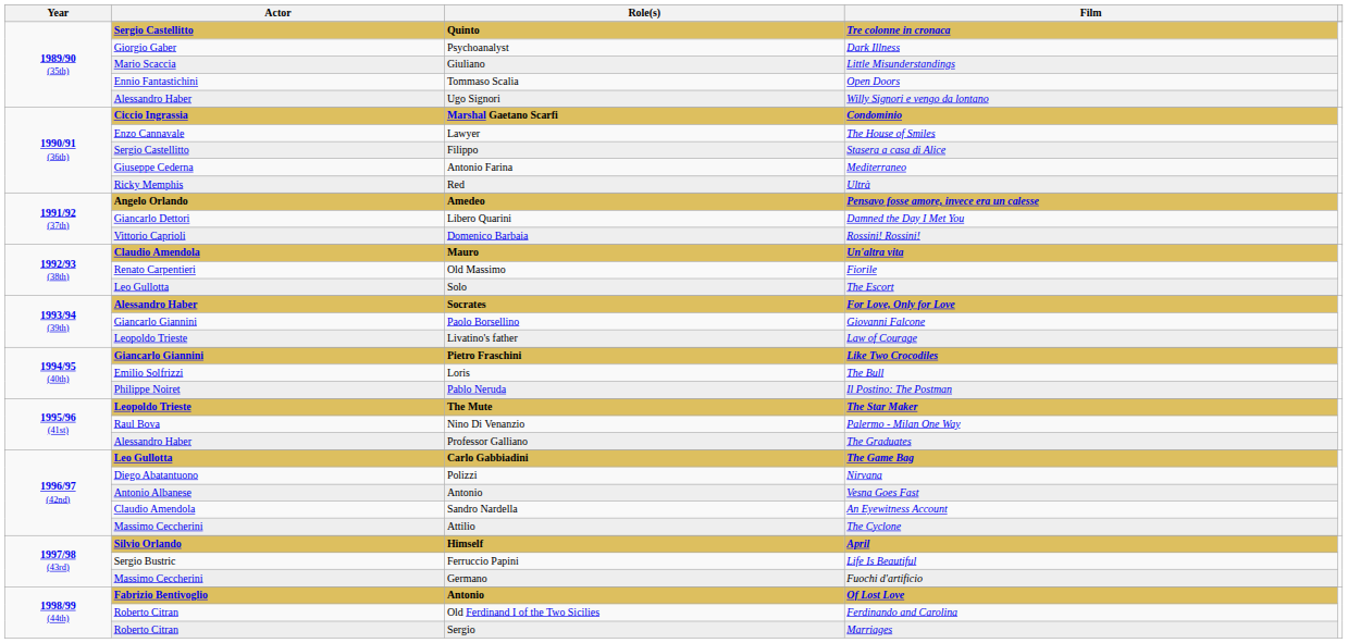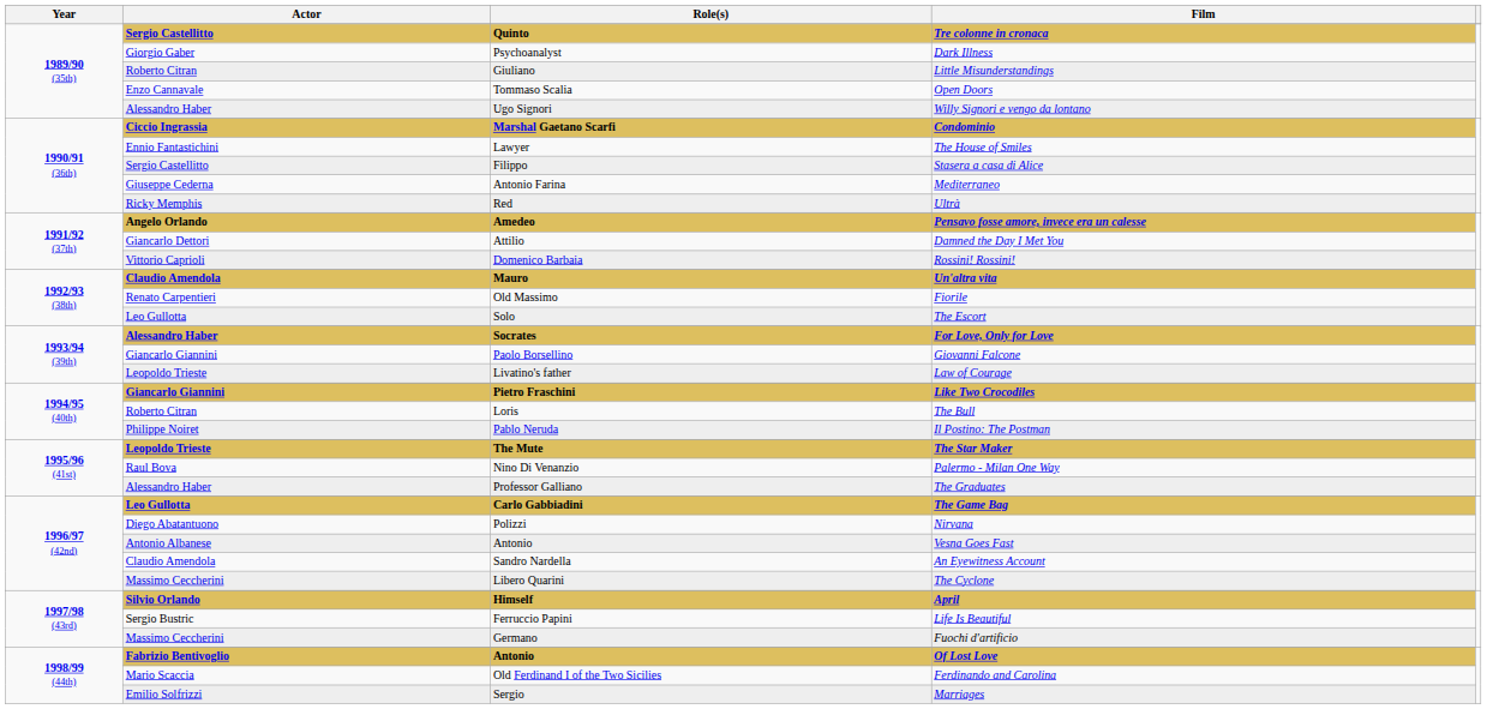 <table class="wikitable" style="width:100%">
 <tr bgcolor="#bebebe">
 <th width="8%">Year</th>
 <th width="25%">Actor</th>
 <th width="30%">Role(s)</th>
 <th width="70%">Film</th>
 <th width="2%" class="unstable"></th>
 </tr>
 <tr>
 <td rowspan=6 style="text-align:center"><strong><a href='#'>1989/90</a></strong><br><small><a href='#'>(35th)</a></small></td>
 </tr>
 <tr>
 <td style="background:#DDBF5F"><strong><a href='#'>Sergio Castellitto</a></strong></td>
 <td style="background:#DDBF5F"><strong>Quinto</strong></td>
 <td style="background:#DDBF5F"><strong><em><a href='#'>Tre colonne in cronaca</a></em></strong></td>
 <td rowspan=6 style="text-align:center"></td>
 </tr>
 <tr>
 <td><a href='#'>Giorgio Gaber</a></td>
 <td>Psychoanalyst</td>
 <td><em><a href='#'>Dark Illness</a></em></td>
 </tr>
 <tr style="background:#eee;">
-<td><a href='#'>Mario Scaccia</a></td>
+<td><a href='#'>Roberto Citran</a></td>
 <td>Giuliano</td>
 <td><em><a href='#'>Little Misunderstandings</a></em></td>
 </tr>
 <tr>
-<td><a href='#'>Ennio Fantastichini</a></td>
+<td><a href='#'>Enzo Cannavale</a></td>
 <td>Tommaso Scalia</td>
 <td><em><a href='#'>Open Doors</a></em></td>
 </tr>
 <tr style="background:#eee;">
 <td><a href='#'>Alessandro Haber</a></td>
 <td>Ugo Signori</td>
 <td><em><a href='#'>Willy Signori e vengo da lontano</a></em></td>
 </tr>
 <tr>
 <td rowspan=6 style="text-align:center"><strong><a href='#'>1990/91</a></strong><br><small><a href='#'>(36th)</a></small></td>
 </tr>
 <tr>
 <td style="background:#DDBF5F"><strong><a href='#'>Ciccio Ingrassia</a></strong></td>
 <td style="background:#DDBF5F"><strong><a href='#'>Marshal</a> Gaetano Scarfi</strong></td>
 <td style="background:#DDBF5F"><strong><em><a href='#'>Condominio</a></em></strong></td>
 <td rowspan=6 style="text-align:center"></td>
 </tr>
 <tr>
-<td><a href='#'>Enzo Cannavale</a></td>
+<td><a href='#'>Ennio Fantastichini</a></td>
 <td>Lawyer</td>
 <td><em><a href='#'>The House of Smiles</a></em></td>
 </tr>
 <tr style="background:#eee;">
 <td><a href='#'>Sergio Castellitto</a></td>
 <td>Filippo</td>
 <td><em><a href='#'>Stasera a casa di Alice</a></em></td>
 </tr>
 <tr>
 <td><a href='#'>Giuseppe Cederna</a></td>
 <td>Antonio Farina</td>
 <td><em><a href='#'>Mediterraneo</a></em></td>
 </tr>
 <tr style="background:#eee;">
 <td><a href='#'>Ricky Memphis</a></td>
 <td>Red</td>
 <td><em><a href='#'>Ultrà</a></em></td>
 </tr>
 <tr>
 <td rowspan=4 style="text-align:center"><strong><a href='#'>1991/92</a></strong><br><small><a href='#'>(37th)</a></small></td>
 </tr>
 <tr>
 <td style="background:#DDBF5F"><strong>Angelo Orlando</strong></td>
 <td style="background:#DDBF5F"><strong>Amedeo</strong></td>
 <td style="background:#DDBF5F"><strong><em><a href='#'>Pensavo fosse amore, invece era un calesse</a></em></strong></td>
 <td rowspan=4 style="text-align:center"></td>
 </tr>
 <tr>
 <td><a href='#'>Giancarlo Dettori</a></td>
-<td>Libero Quarini</td>
+<td>Attilio</td>
 <td><em><a href='#'>Damned the Day I Met You</a></em></td>
 </tr>
 <tr style="background:#eee;">
 <td><a href='#'>Vittorio Caprioli</a></td>
 <td><a href='#'>Domenico Barbaia</a></td>
 <td><em><a href='#'>Rossini! Rossini!</a></em></td>
 </tr>
 <tr>
 <td rowspan=4 style="text-align:center"><strong><a href='#'>1992/93</a></strong><br><small><a href='#'>(38th)</a></small></td>
 </tr>
 <tr>
 <td style="background:#DDBF5F"><strong><a href='#'>Claudio Amendola</a></strong></td>
 <td style="background:#DDBF5F"><strong>Mauro</strong></td>
 <td style="background:#DDBF5F"><strong><em><a href='#'>Un'altra vita</a></em></strong></td>
 <td rowspan=4 style="text-align:center"></td>
 </tr>
 <tr>
 <td><a href='#'>Renato Carpentieri</a></td>
 <td>Old Massimo</td>
 <td><em><a href='#'>Fiorile</a></em></td>
 </tr>
 <tr style="background:#eee;">
 <td><a href='#'>Leo Gullotta</a></td>
 <td>Solo</td>
 <td><em><a href='#'>The Escort</a></em></td>
 </tr>
 <tr>
 <td rowspan=4 style="text-align:center"><strong><a href='#'>1993/94</a></strong><br><small><a href='#'>(39th)</a></small></td>
 </tr>
 <tr>
 <td style="background:#DDBF5F"><strong><a href='#'>Alessandro Haber</a></strong></td>
 <td style="background:#DDBF5F"><strong>Socrates</strong></td>
 <td style="background:#DDBF5F"><strong><em><a href='#'>For Love, Only for Love</a></em></strong></td>
 <td rowspan=4 style="text-align:center"></td>
 </tr>
 <tr>
 <td><a href='#'>Giancarlo Giannini</a></td>
 <td><a href='#'>Paolo Borsellino</a></td>
 <td><em><a href='#'>Giovanni Falcone</a></em></td>
 </tr>
 <tr style="background:#eee;">
 <td><a href='#'>Leopoldo Trieste</a></td>
 <td>Livatino's father</td>
 <td><em><a href='#'>Law of Courage</a></em></td>
 </tr>
 <tr>
 <td rowspan=4 style="text-align:center"><strong><a href='#'>1994/95</a></strong><br><small><a href='#'>(40th)</a></small></td>
 </tr>
 <tr>
 <td style="background:#DDBF5F"><strong><a href='#'>Giancarlo Giannini</a></strong></td>
 <td style="background:#DDBF5F"><strong>Pietro Fraschini</strong></td>
 <td style="background:#DDBF5F"><strong><em><a href='#'>Like Two Crocodiles</a></em></strong></td>
 <td rowspan=4 style="text-align:center"></td>
 </tr>
 <tr>
-<td><a href='#'>Emilio Solfrizzi</a></td>
+<td><a href='#'>Roberto Citran</a></td>
 <td>Loris</td>
 <td><em><a href='#'>The Bull</a></em></td>
 </tr>
 <tr style="background:#eee;">
 <td><a href='#'>Philippe Noiret</a></td>
 <td><a href='#'>Pablo Neruda</a></td>
 <td><em><a href='#'>Il Postino: The Postman</a></em></td>
 </tr>
 <tr>
 <td rowspan=4 style="text-align:center"><strong><a href='#'>1995/96</a></strong><br><small><a href='#'>(41st)</a></small></td>
 </tr>
 <tr>
 <td style="background:#DDBF5F"><strong><a href='#'>Leopoldo Trieste</a></strong></td>
 <td style="background:#DDBF5F"><strong>The Mute</strong></td>
 <td style="background:#DDBF5F"><strong><em><a href='#'>The Star Maker</a></em></strong></td>
 <td rowspan=4 style="text-align:center"></td>
 </tr>
 <tr>
 <td><a href='#'>Raul Bova</a></td>
 <td>Nino Di Venanzio</td>
 <td><em><a href='#'>Palermo - Milan One Way</a></em></td>
 </tr>
 <tr style="background:#eee;">
 <td><a href='#'>Alessandro Haber</a></td>
 <td>Professor Galliano</td>
 <td><em><a href='#'>The Graduates</a></em></td>
 </tr>
 <tr>
 <td rowspan=6 style="text-align:center"><strong><a href='#'>1996/97</a></strong><br><small><a href='#'>(42nd)</a></small></td>
 </tr>
 <tr>
 <td style="background:#DDBF5F"><strong><a href='#'>Leo Gullotta</a></strong></td>
 <td style="background:#DDBF5F"><strong>Carlo Gabbiadini</strong></td>
 <td style="background:#DDBF5F"><strong><em><a href='#'>The Game Bag</a></em></strong></td>
 <td rowspan=6 style="text-align:center"></td>
 </tr>
 <tr>
 <td><a href='#'>Diego Abatantuono</a></td>
 <td>Polizzi</td>
 <td><em><a href='#'>Nirvana</a></em></td>
 </tr>
 <tr style="background:#eee;">
 <td><a href='#'>Antonio Albanese</a></td>
 <td>Antonio</td>
 <td><em><a href='#'>Vesna Goes Fast</a></em></td>
 </tr>
 <tr>
 <td><a href='#'>Claudio Amendola</a></td>
 <td>Sandro Nardella</td>
 <td><em><a href='#'>An Eyewitness Account</a></em></td>
 </tr>
 <tr style="background:#eee;">
 <td><a href='#'>Massimo Ceccherini</a></td>
-<td>Attilio</td>
+<td>Libero Quarini</td>
 <td><em><a href='#'>The Cyclone</a></em></td>
 </tr>
 <tr>
 <td rowspan=4 style="text-align:center"><strong><a href='#'>1997/98</a></strong><br><small><a href='#'>(43rd)</a></small></td>
 </tr>
 <tr>
 <td style="background:#DDBF5F"><strong><a href='#'>Silvio Orlando</a></strong></td>
 <td style="background:#DDBF5F"><strong>Himself</strong></td>
 <td style="background:#DDBF5F"><strong><em><a href='#'>April</a></em></strong></td>
 <td rowspan=4 style="text-align:center"></td>
 </tr>
 <tr>
 <td>Sergio Bustric</td>
 <td>Ferruccio Papini</td>
 <td><em><a href='#'>Life Is Beautiful</a></em></td>
 </tr>
 <tr style="background:#eee;">
 <td><a href='#'>Massimo Ceccherini</a></td>
 <td>Germano</td>
 <td><em>Fuochi d'artificio</em></td>
 </tr>
 <tr>
 <td rowspan=4 style="text-align:center"><strong><a href='#'>1998/99</a></strong><br><small><a href='#'>(44th)</a></small></td>
 </tr>
 <tr>
 <td style="background:#DDBF5F"><strong><a href='#'>Fabrizio Bentivoglio</a></strong></td>
 <td style="background:#DDBF5F"><strong>Antonio</strong></td>
 <td style="background:#DDBF5F"><strong><em><a href='#'>Of Lost Love</a></em></strong></td>
 <td rowspan=4 style="text-align:center"></td>
 </tr>
 <tr>
-<td><a href='#'>Roberto Citran</a></td>
+<td><a href='#'>Mario Scaccia</a></td>
 <td>Old <a href='#'>Ferdinand I of the Two Sicilies</a></td>
 <td><em><a href='#'>Ferdinando and Carolina</a></em></td>
 </tr>
 <tr style="background:#eee;">
-<td><a href='#'>Roberto Citran</a></td>
+<td><a href='#'>Emilio Solfrizzi</a></td>
 <td>Sergio</td>
 <td><em><a href='#'>Marriages</a></em></td>
 </tr>
 </table>
